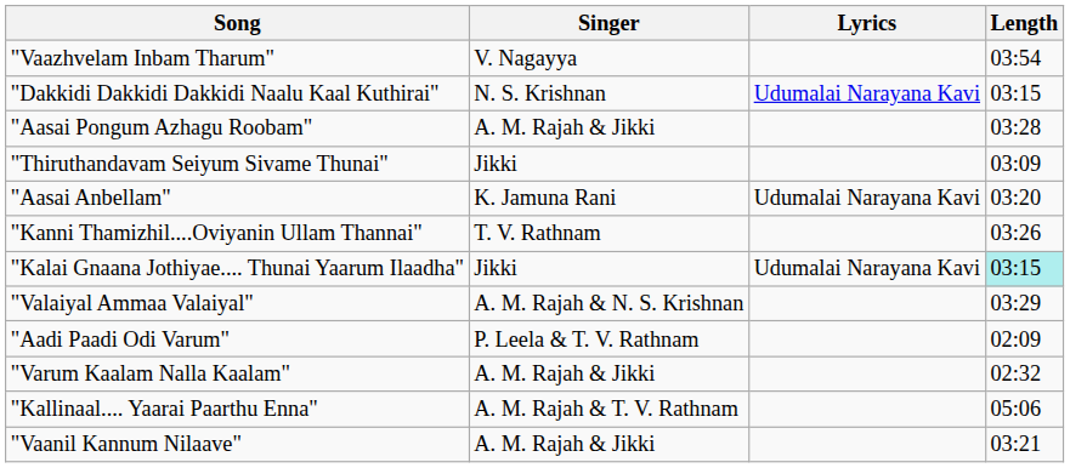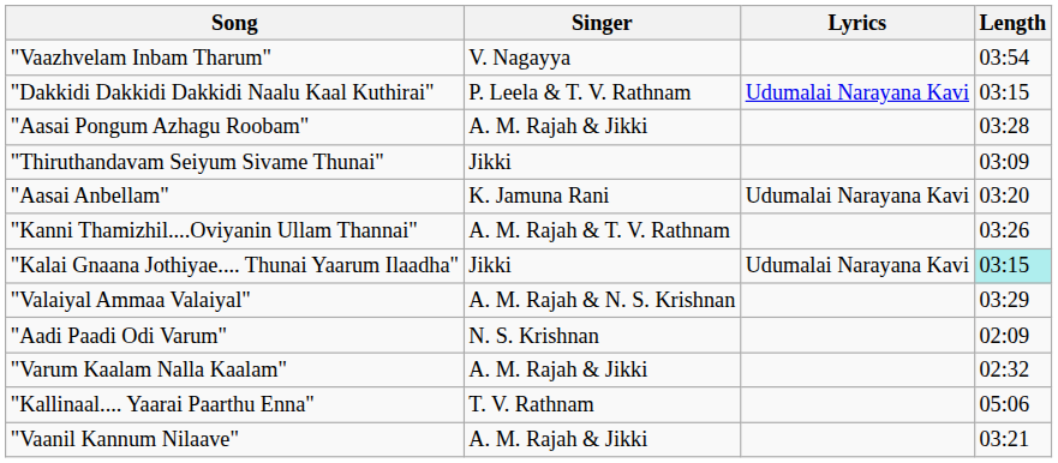 <table class="wikitable">
 <tr>
 <th>Song</th>
 <th>Singer</th>
 <th>Lyrics</th>
 <th>Length</th>
 </tr>
 <tr>
 <td>"Vaazhvelam Inbam Tharum"</td>
 <td>V. Nagayya</td>
 <td></td>
 <td>03:54</td>
 </tr>
 <tr>
 <td>"Dakkidi Dakkidi Dakkidi Naalu Kaal Kuthirai"</td>
-<td>N. S. Krishnan</td>
+<td>P. Leela & T. V. Rathnam</td>
 <td><a href='#'>Udumalai Narayana Kavi</a></td>
 <td>03:15</td>
 </tr>
 <tr>
 <td>"Aasai Pongum Azhagu Roobam"</td>
 <td>A. M. Rajah & Jikki</td>
 <td></td>
 <td>03:28</td>
 </tr>
 <tr>
 <td>"Thiruthandavam Seiyum Sivame Thunai"</td>
 <td>Jikki</td>
 <td></td>
 <td>03:09</td>
 </tr>
 <tr>
 <td>"Aasai Anbellam"</td>
 <td>K. Jamuna Rani</td>
 <td>Udumalai Narayana Kavi</td>
 <td>03:20</td>
 </tr>
 <tr>
 <td>"Kanni Thamizhil....Oviyanin Ullam Thannai"</td>
-<td>T. V. Rathnam</td>
+<td>A. M. Rajah & T. V. Rathnam</td>
 <td></td>
 <td>03:26</td>
 </tr>
 <tr>
 <td>"Kalai Gnaana Jothiyae.... Thunai Yaarum Ilaadha"</td>
 <td>Jikki</td>
 <td>Udumalai Narayana Kavi</td>
 <td style="background: paleturquoise;">03:15</td>
 </tr>
 <tr>
 <td>"Valaiyal Ammaa Valaiyal"</td>
 <td>A. M. Rajah & N. S. Krishnan</td>
 <td></td>
 <td>03:29</td>
 </tr>
 <tr>
 <td>"Aadi Paadi Odi Varum"</td>
-<td>P. Leela & T. V. Rathnam</td>
+<td>N. S. Krishnan</td>
 <td></td>
 <td>02:09</td>
 </tr>
 <tr>
 <td>"Varum Kaalam Nalla Kaalam"</td>
 <td>A. M. Rajah & Jikki</td>
 <td></td>
 <td>02:32</td>
 </tr>
 <tr>
 <td>"Kallinaal.... Yaarai Paarthu Enna"</td>
-<td>A. M. Rajah & T. V. Rathnam</td>
+<td>T. V. Rathnam</td>
 <td></td>
 <td>05:06</td>
 </tr>
 <tr>
 <td>"Vaanil Kannum Nilaave"</td>
 <td>A. M. Rajah & Jikki</td>
 <td></td>
 <td>03:21</td>
 </tr>
 </table>
